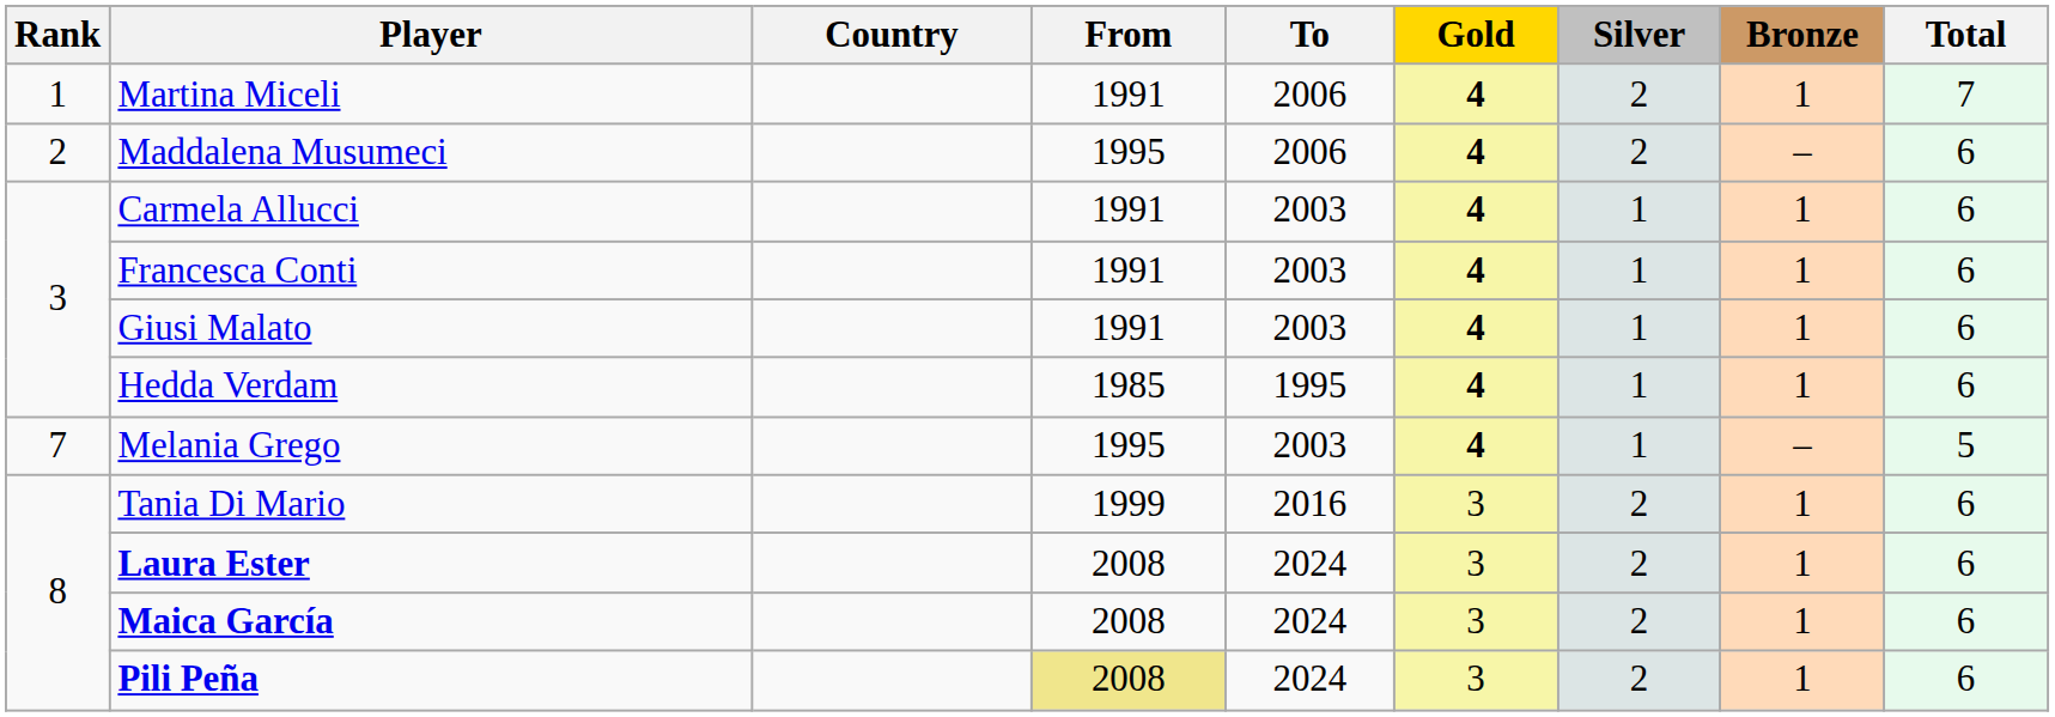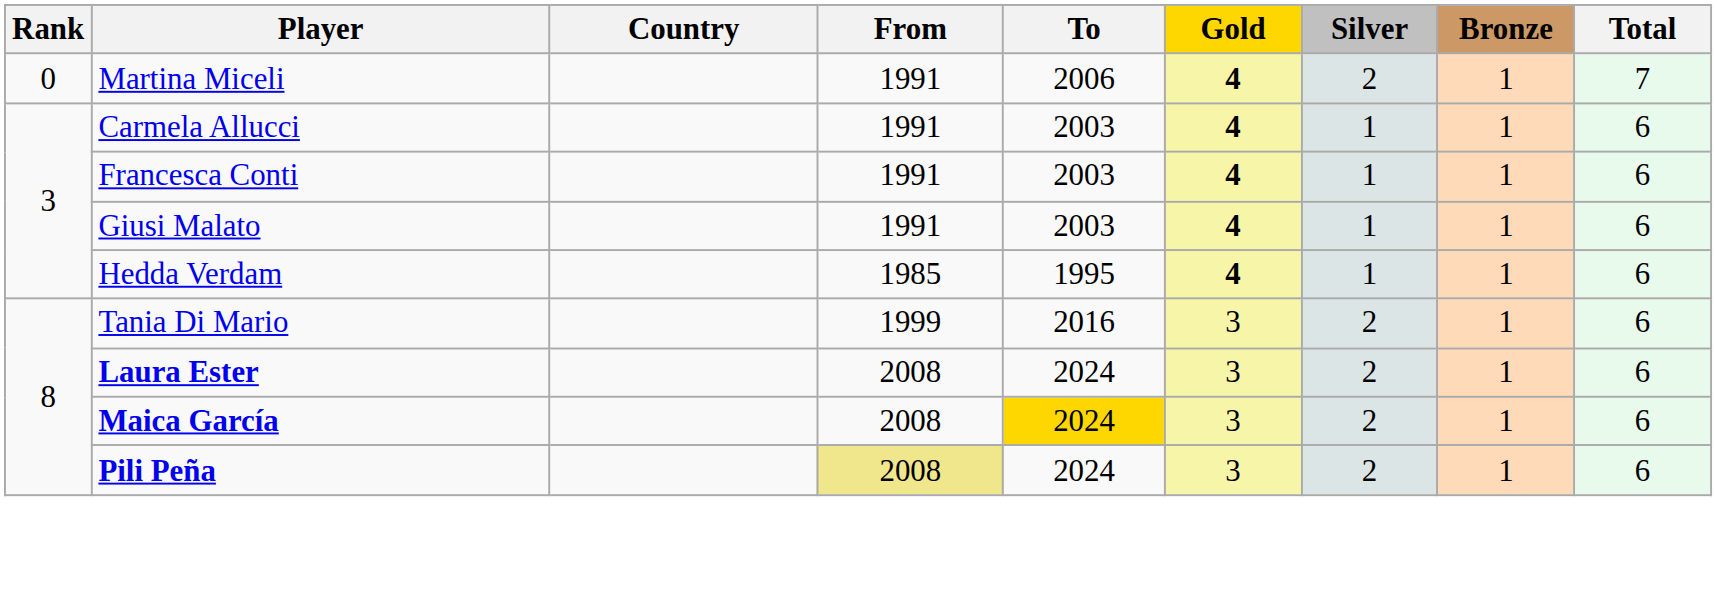 <table class="wikitable plainrowheaders" width=70% style="text-align:center;">
 <tr style="background-color:#EDEDED;">
 <th class="hintergrundfarbe5" style="width:1em">Rank</th>
 <th class="hintergrundfarbe5">Player</th>
 <th class="hintergrundfarbe5">Country</th>
 <th class="hintergrundfarbe5">From</th>
 <th class="hintergrundfarbe5">To</th>
 <th style="background:    gold; width:8%">Gold</th>
 <th style="background:  silver; width:8%">Silver</th>
 <th style="background: #CC9966; width:8%">Bronze</th>
 <th class="hintergrundfarbe5" style="width:8%">Total</th>
 </tr>
 <tr>
-<td>1</td>
+<td>0</td>
 <td align="left"><a href='#'>Martina Miceli</a></td>
 <td align="left"></td>
 <td>1991</td>
 <td>2006</td>
 <td bgcolor="#F7F6A8"><strong>4</strong></td>
 <td bgcolor="#DCE5E5">2</td>
 <td bgcolor="#FFDAB9">1</td>
 <td bgcolor="#E7FAEC">7</td>
-</tr>
-<tr align="center">
-<td>2</td>
-<td align="left"><a href='#'>Maddalena Musumeci</a></td>
-<td align="left"></td>
-<td>1995</td>
-<td>2006</td>
-<td bgcolor="#F7F6A8"><strong>4</strong></td>
-<td bgcolor="#DCE5E5">2</td>
-<td bgcolor="#FFDAB9">–</td>
-<td bgcolor="#E7FAEC">6</td>
 </tr>
 <tr align="center">
 <td rowspan="4">3</td>
 <td align="left"><a href='#'>Carmela Allucci</a></td>
 <td align="left"></td>
 <td>1991</td>
 <td>2003</td>
 <td bgcolor="#F7F6A8"><strong>4</strong></td>
 <td bgcolor="#DCE5E5">1</td>
 <td bgcolor="#FFDAB9">1</td>
 <td bgcolor="#E7FAEC">6</td>
 </tr>
 <tr align="center">
 <td align="left"><a href='#'>Francesca Conti</a></td>
 <td align="left"></td>
 <td>1991</td>
 <td>2003</td>
 <td bgcolor="#F7F6A8"><strong>4</strong></td>
 <td bgcolor="#DCE5E5">1</td>
 <td bgcolor="#FFDAB9">1</td>
 <td bgcolor="#E7FAEC">6</td>
 </tr>
 <tr align="center">
 <td align="left"><a href='#'>Giusi Malato</a></td>
 <td align="left"></td>
 <td>1991</td>
 <td>2003</td>
 <td bgcolor="#F7F6A8"><strong>4</strong></td>
 <td bgcolor="#DCE5E5">1</td>
 <td bgcolor="#FFDAB9">1</td>
 <td bgcolor="#E7FAEC">6</td>
 </tr>
 <tr align="center">
 <td align="left"><a href='#'>Hedda Verdam</a></td>
 <td align="left"></td>
 <td>1985</td>
 <td>1995</td>
 <td bgcolor="#F7F6A8"><strong>4</strong></td>
 <td bgcolor="#DCE5E5">1</td>
 <td bgcolor="#FFDAB9">1</td>
 <td bgcolor="#E7FAEC">6</td>
 </tr>
 <tr align="center">
-<td>7</td>
-<td align="left"><a href='#'>Melania Grego</a></td>
-<td align="left"></td>
-<td>1995</td>
-<td>2003</td>
-<td bgcolor="#F7F6A8"><strong>4</strong></td>
-<td bgcolor="#DCE5E5">1</td>
-<td bgcolor="#FFDAB9">–</td>
-<td bgcolor="#E7FAEC">5</td>
-</tr>
-<tr align="center">
 <td rowspan="4">8</td>
 <td align="left"><a href='#'>Tania Di Mario</a></td>
 <td align="left"></td>
 <td>1999</td>
 <td>2016</td>
 <td bgcolor="#F7F6A8">3</td>
 <td bgcolor="#DCE5E5">2</td>
 <td bgcolor="#FFDAB9">1</td>
 <td bgcolor="#E7FAEC">6</td>
 </tr>
 <tr align="center">
 <td align="left"><strong><a href='#'>Laura Ester</a></strong></td>
 <td align="left"></td>
 <td>2008</td>
 <td>2024</td>
 <td bgcolor="#F7F6A8">3</td>
 <td bgcolor="#DCE5E5">2</td>
 <td bgcolor="#FFDAB9">1</td>
 <td bgcolor="#E7FAEC">6</td>
 </tr>
 <tr align="center">
 <td align="left"><strong><a href='#'>Maica García</a></strong></td>
 <td align="left"></td>
 <td>2008</td>
-<td>2024</td>
+<td style="background: gold;">2024</td>
 <td bgcolor="#F7F6A8">3</td>
 <td bgcolor="#DCE5E5">2</td>
 <td bgcolor="#FFDAB9">1</td>
 <td bgcolor="#E7FAEC">6</td>
 </tr>
 <tr align="center">
 <td align="left"><strong><a href='#'>Pili Peña</a></strong></td>
 <td align="left"></td>
 <td style="background: khaki;">2008</td>
 <td>2024</td>
 <td bgcolor="#F7F6A8">3</td>
 <td bgcolor="#DCE5E5">2</td>
 <td bgcolor="#FFDAB9">1</td>
 <td bgcolor="#E7FAEC">6</td>
 </tr>
 </table>
